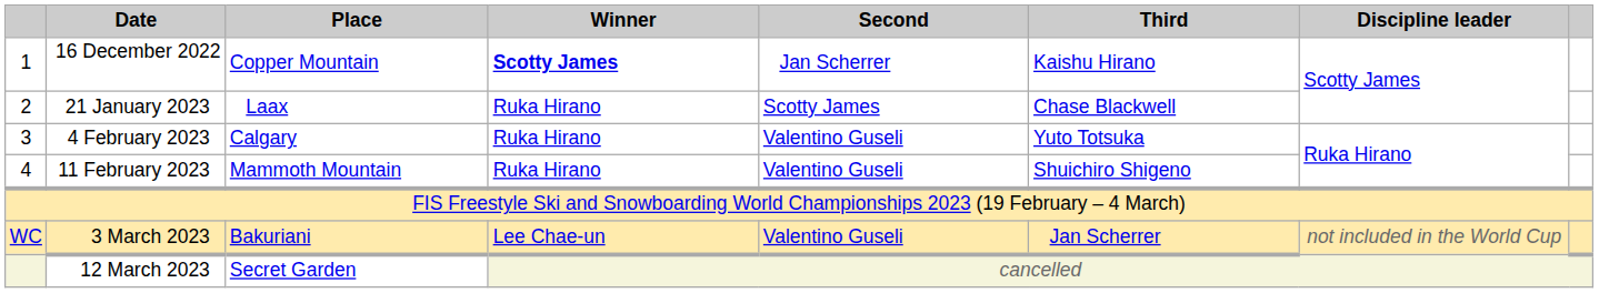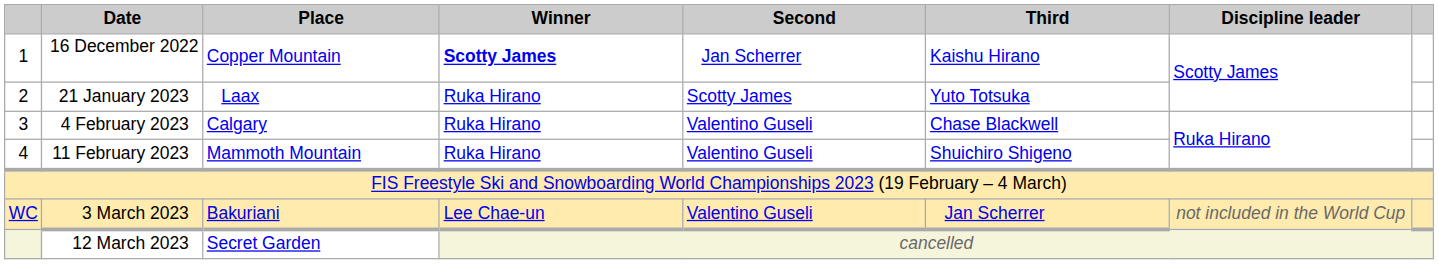 <table class="wikitable plainrowheaders" style="background:#fff; font-size:86%; line-height:16px; border:grey solid 1px; border-collapse:collapse;">
 <tr>
 <th scope="col" style="background:#ccc; width=30 px;"></th>
 <th scope="col" style="background:#ccc; width:120px;">Date</th>
 <th scope="col" style="background:#ccc; width:180px;">Place</th>
 <th scope="col" style="background:#ccc; width:185px;">Winner</th>
 <th scope="col" style="background:#ccc; width:185px;">Second</th>
 <th scope="col" style="background:#ccc; width:185px;">Third</th>
 <th scope="col" style="background:#ccc; width:185px;">Discipline leader</th>
 <th scope="col" style="background:#ccc; width:10px;"></th>
 </tr>
 <tr>
 <td align="center">1</td>
 <td align="right">16 December 2022  </td>
 <td> <a href='#'>Copper Mountain</a></td>
 <td><strong> <a href='#'>Scotty James</a></strong></td>
 <td>   <a href='#'>Jan Scherrer</a></td>
 <td> <a href='#'>Kaishu Hirano</a></td>
 <td rowspan=2> <a href='#'>Scotty James</a></td>
 <td></td>
 </tr>
 <tr>
 <td align="center">2</td>
 <td align="right">21 January 2023  </td>
 <td>   <a href='#'>Laax</a></td>
 <td> <a href='#'>Ruka Hirano</a></td>
 <td> <a href='#'>Scotty James</a></td>
-<td> <a href='#'>Chase Blackwell</a></td>
+<td> <a href='#'>Yuto Totsuka</a></td>
 <td></td>
 </tr>
 <tr>
 <td align="center">3</td>
 <td align="right">4 February 2023  </td>
 <td> <a href='#'>Calgary</a></td>
 <td> <a href='#'>Ruka Hirano</a></td>
 <td> <a href='#'>Valentino Guseli</a></td>
-<td> <a href='#'>Yuto Totsuka</a></td>
+<td> <a href='#'>Chase Blackwell</a></td>
 <td rowspan=2> <a href='#'>Ruka Hirano</a></td>
 <td></td>
 </tr>
 <tr>
 <td align="center">4</td>
 <td align="right">11 February 2023  </td>
 <td> <a href='#'>Mammoth Mountain</a></td>
 <td> <a href='#'>Ruka Hirano</a></td>
 <td> <a href='#'>Valentino Guseli</a></td>
 <td> <a href='#'>Shuichiro Shigeno</a></td>
 <td></td>
 </tr>
 <tr style="background:#FFEBAD">
 <td align=center style="border-top-width:3px" colspan=11><a href='#'>FIS Freestyle Ski and Snowboarding World Championships 2023</a> (19 February – 4 March)</td>
 </tr>
 <tr style="background:#FFEBAD">
 <td align="center" style=color:#696969 style="border-bottom-width:3px"><a href='#'>WC</a></td>
 <td style="border-bottom-width:3px" align="right">3 March 2023  </td>
 <td style="border-bottom-width:3px"> <a href='#'>Bakuriani</a></td>
 <td style="border-bottom-width:3px"> <a href='#'>Lee Chae-un</a></td>
 <td style="border-bottom-width:3px"> <a href='#'>Valentino Guseli</a></td>
 <td style="border-bottom-width:3px">   <a href='#'>Jan Scherrer</a></td>
 <td align="center" style=color:#696969 style="border-bottom-width:3px"><em>not included in the World Cup</em></td>
 <td style="border-bottom-width:3px"></td>
 </tr>
 <tr>
 <td bgcolor="F5F5DC"></td>
 <td align="right">12 March 2023  </td>
 <td> <a href='#'>Secret Garden</a></td>
 <td colspan=5 align=center bgcolor="F5F5DC" style=color:#696969><em>cancelled</em></td>
 </tr>
 </table>
